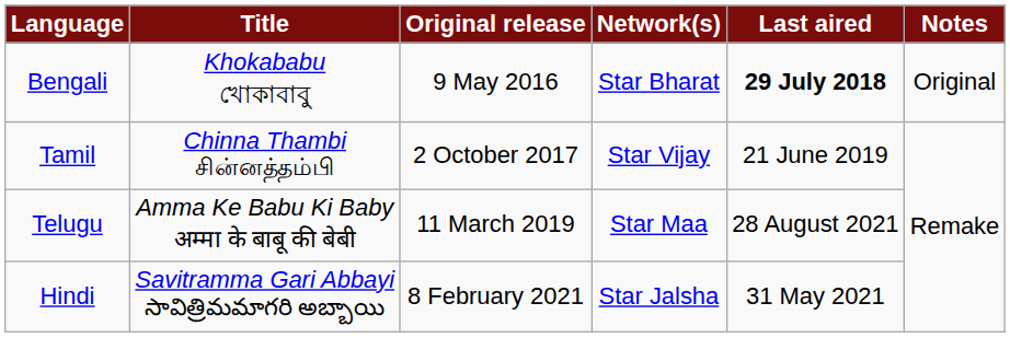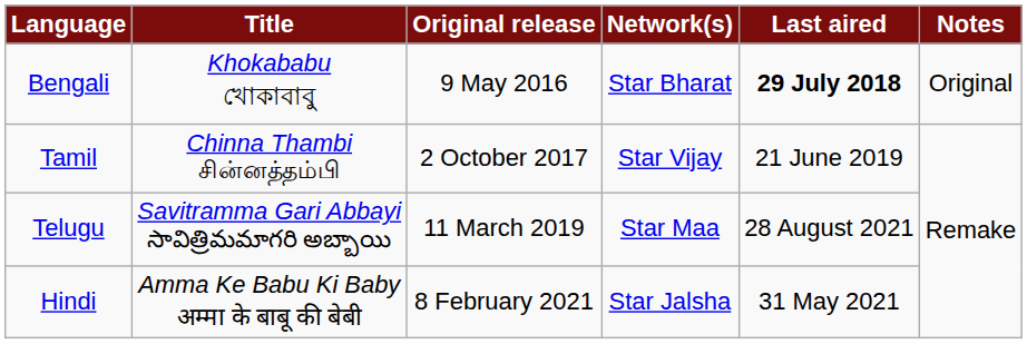 <table class="wikitable sortable" style="text-align:center;">
 <tr style="color:white">
 <th style="background: #7b0c0c;">Language</th>
 <th style="background: #7b0c0c;">Title</th>
 <th style="background: #7b0c0c;">Original release</th>
 <th style="background: #7b0c0c;">Network(s)</th>
 <th style="background: #7b0c0c;">Last aired</th>
 <th style="background: #7b0c0c;">Notes</th>
 </tr>
 <tr>
 <td><a href='#'>Bengali</a></td>
 <td><em><a href='#'>Khokababu</a></em> <br> খোকাবাবু</td>
 <td>9 May 2016</td>
 <td><a href='#'>Star Bharat</a></td>
 <td><strong>29 July 2018</strong></td>
 <td>Original</td>
 </tr>
 <tr>
 <td><a href='#'>Tamil</a></td>
 <td><em><a href='#'>Chinna Thambi</a></em> <br> சின்னத்தம்பி</td>
 <td>2 October 2017</td>
 <td><a href='#'>Star Vijay</a></td>
 <td>21 June 2019</td>
 <td rowspan="3">Remake</td>
 </tr>
 <tr>
 <td><a href='#'>Telugu</a></td>
-<td><em>Amma Ke Babu Ki Baby</em> <br> अम्मा के बाबू की बेबी</td>
+<td><em><a href='#'>Savitramma Gari Abbayi</a></em> <br> సావిత్రిమమాగరి అబ్బాయి</td>
 <td>11 March 2019</td>
 <td><a href='#'>Star Maa</a></td>
 <td>28 August 2021</td>
 </tr>
 <tr>
 <td><a href='#'>Hindi</a></td>
-<td><em><a href='#'>Savitramma Gari Abbayi</a></em> <br> సావిత్రిమమాగరి అబ్బాయి</td>
+<td><em>Amma Ke Babu Ki Baby</em> <br> अम्मा के बाबू की बेबी</td>
 <td>8 February 2021</td>
 <td><a href='#'>Star Jalsha</a></td>
 <td>31 May 2021</td>
 </tr>
 </table>
